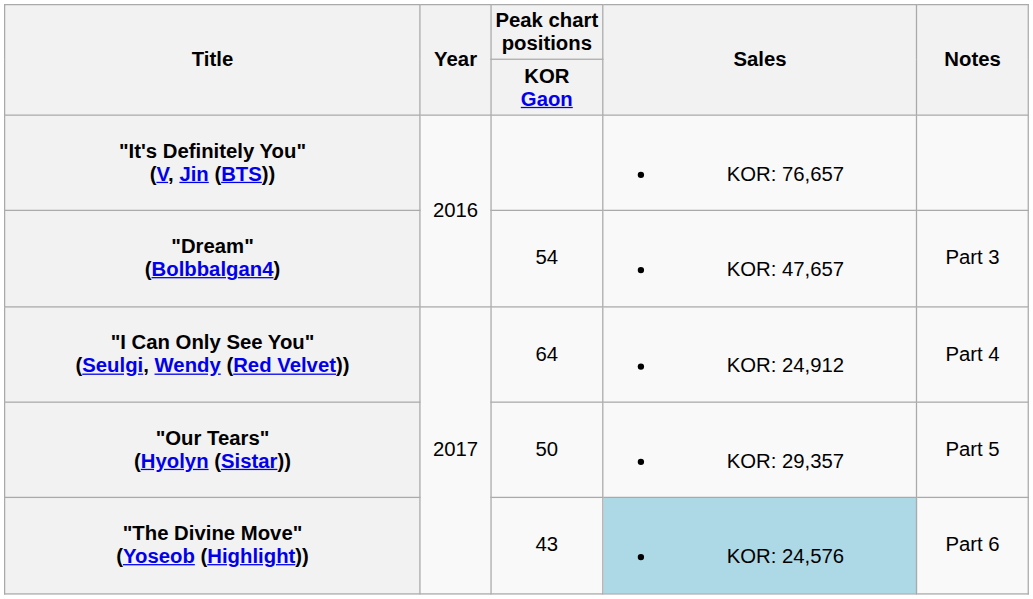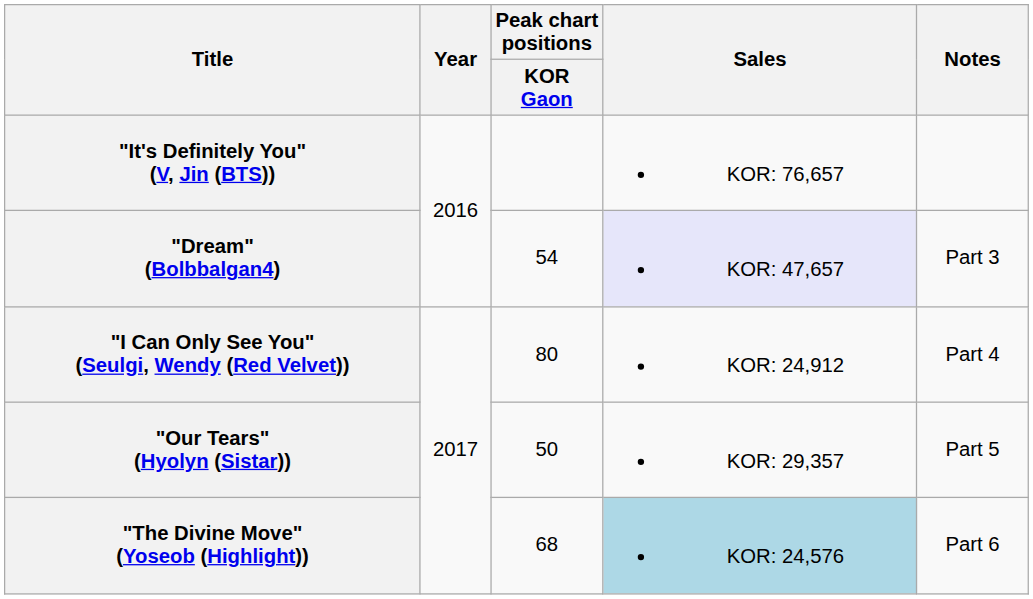 <table class="wikitable plainrowheaders" style="text-align:center;" border="1">
 <tr>
 <th scope="col" rowspan="2" style="width:20em;">Title</th>
 <th scope="col" rowspan="2" style="width:3em;">Year</th>
 <th scope="col" colspan="1">Peak chart<br>positions</th>
 <th scope="col" rowspan="2" style="width:15em;">Sales</th>
 <th scope="col" rowspan="2" style="width:5em;">Notes</th>
 </tr>
 <tr>
 <th>KOR<br><a href='#'>Gaon</a><br></th>
 </tr>
 <tr>
 <th scope="row">"It's Definitely You"<br>(<a href='#'>V</a>, <a href='#'>Jin</a> (<a href='#'>BTS</a>))</th>
 <td rowspan="2">2016</td>
 <td></td>
 <td><br><ul><li>KOR: 76,657</li></ul></td>
 <td></td>
 </tr>
 <tr>
 <th scope="row">"Dream"<br>(<a href='#'>Bolbbalgan4</a>)</th>
 <td>54</td>
-<td><br><ul><li>KOR: 47,657</li></ul></td>
+<td style="background: lavender;"><br><ul><li>KOR: 47,657</li></ul></td>
 <td>Part 3</td>
 </tr>
 <tr>
 <th scope="row">"I Can Only See You"<br>(<a href='#'>Seulgi</a>, <a href='#'>Wendy</a> (<a href='#'>Red Velvet</a>))</th>
 <td rowspan="3">2017</td>
-<td>64</td>
+<td>80</td>
 <td><br><ul><li>KOR: 24,912</li></ul></td>
 <td>Part 4</td>
 </tr>
 <tr>
 <th scope="row">"Our Tears"<br>(<a href='#'>Hyolyn</a> (<a href='#'>Sistar</a>))</th>
 <td>50</td>
 <td><br><ul><li>KOR: 29,357</li></ul></td>
 <td>Part 5</td>
 </tr>
 <tr>
 <th scope="row">"The Divine Move"<br>(<a href='#'>Yoseob</a> (<a href='#'>Highlight</a>))</th>
-<td>43</td>
+<td>68</td>
 <td style="background: lightblue;"><br><ul><li>KOR: 24,576</li></ul></td>
 <td>Part 6</td>
 </tr>
 </table>
